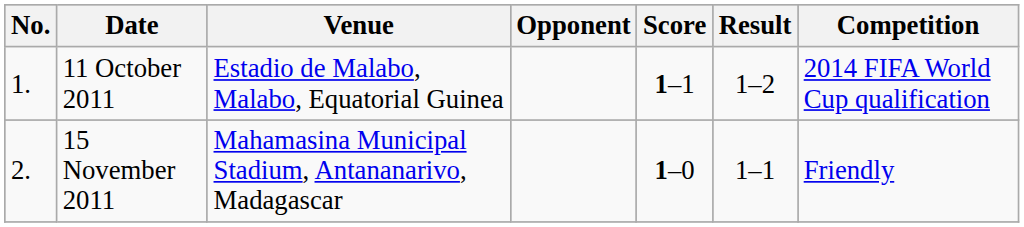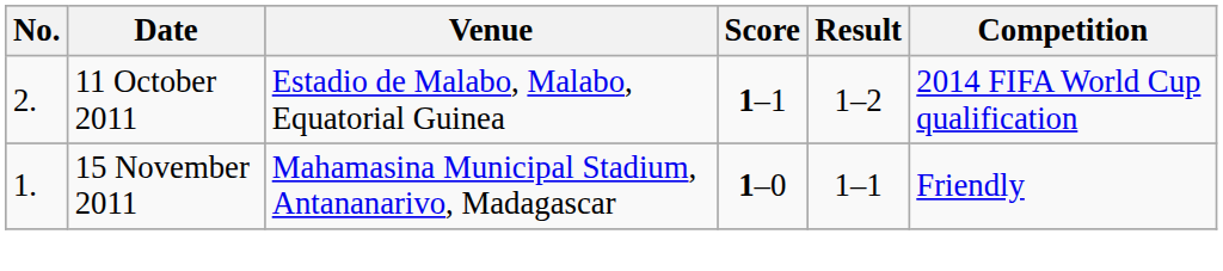 <table class="wikitable" style="font-size:100%;">
 <tr>
 <th>No.</th>
 <th>Date</th>
 <th>Venue</th>
-<th>Opponent</th>
 <th>Score</th>
 <th>Result</th>
 <th>Competition</th>
 </tr>
 <tr>
-<td>1.</td>
+<td>2.</td>
 <td>11 October 2011</td>
 <td><a href='#'>Estadio de Malabo</a>, <a href='#'>Malabo</a>, Equatorial Guinea</td>
-<td></td>
 <td align=center><strong>1</strong>–1</td>
 <td align=center>1–2</td>
 <td><a href='#'>2014 FIFA World Cup qualification</a></td>
 </tr>
 <tr>
-<td>2.</td>
+<td>1.</td>
 <td>15 November 2011</td>
 <td><a href='#'>Mahamasina Municipal Stadium</a>, <a href='#'>Antananarivo</a>, Madagascar</td>
-<td></td>
 <td align=center><strong>1</strong>–0</td>
 <td align=center>1–1</td>
 <td><a href='#'>Friendly</a></td>
 </tr>
 </table>
